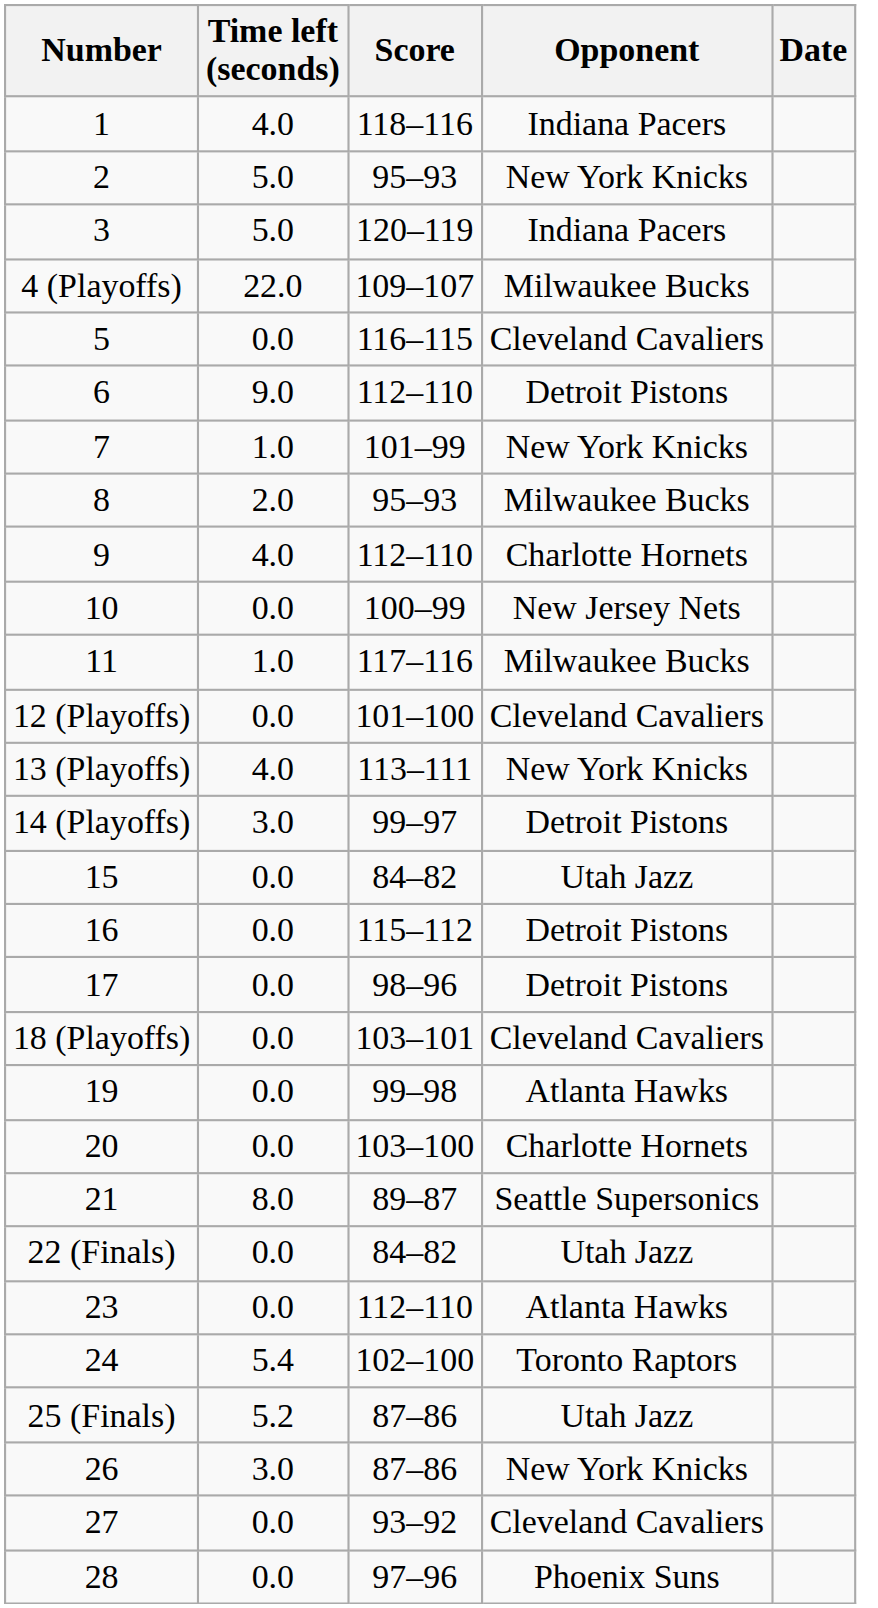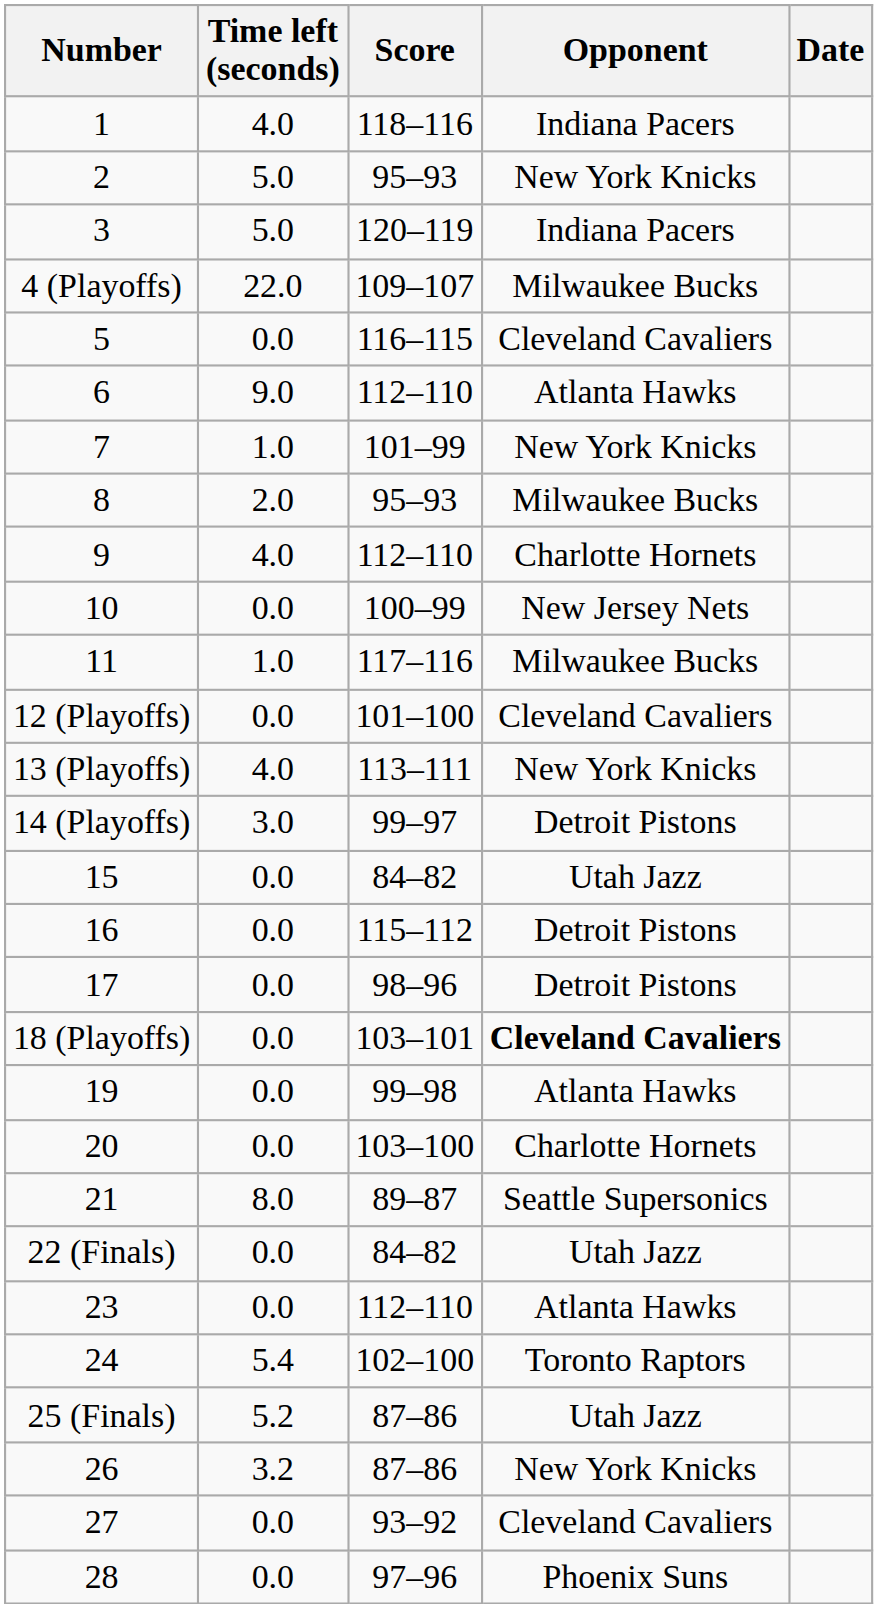 <table class="wikitable sortable" style="text-align:center">
 <tr>
 <th>Number</th>
 <th>Time left <br> (seconds)</th>
 <th>Score</th>
 <th>Opponent</th>
 <th>Date</th>
 </tr>
 <tr>
 <td>1</td>
 <td>4.0</td>
 <td>118–116</td>
 <td>Indiana Pacers</td>
 <td></td>
 </tr>
 <tr>
 <td>2</td>
 <td>5.0</td>
 <td>95–93</td>
 <td>New York Knicks</td>
 <td></td>
 </tr>
 <tr>
 <td>3</td>
 <td>5.0</td>
 <td>120–119</td>
 <td>Indiana Pacers</td>
 <td></td>
 </tr>
 <tr>
 <td>4 (Playoffs)</td>
 <td>22.0</td>
 <td>109–107</td>
 <td>Milwaukee Bucks</td>
 <td></td>
 </tr>
 <tr>
 <td>5</td>
 <td>0.0</td>
 <td>116–115</td>
 <td>Cleveland Cavaliers</td>
 <td></td>
 </tr>
 <tr>
 <td>6</td>
 <td>9.0</td>
 <td>112–110</td>
-<td>Detroit Pistons</td>
+<td>Atlanta Hawks</td>
 <td></td>
 </tr>
 <tr>
 <td>7</td>
 <td>1.0</td>
 <td>101–99</td>
 <td>New York Knicks</td>
 <td></td>
 </tr>
 <tr>
 <td>8</td>
 <td>2.0</td>
 <td>95–93</td>
 <td>Milwaukee Bucks</td>
 <td></td>
 </tr>
 <tr>
 <td>9</td>
 <td>4.0</td>
 <td>112–110</td>
 <td>Charlotte Hornets</td>
 <td></td>
 </tr>
 <tr>
 <td>10</td>
 <td>0.0</td>
 <td>100–99</td>
 <td>New Jersey Nets</td>
 <td></td>
 </tr>
 <tr>
 <td>11</td>
 <td>1.0</td>
 <td>117–116</td>
 <td>Milwaukee Bucks</td>
 <td></td>
 </tr>
 <tr>
 <td>12 (Playoffs)</td>
 <td>0.0</td>
 <td>101–100</td>
 <td>Cleveland Cavaliers</td>
 <td></td>
 </tr>
 <tr>
 <td>13 (Playoffs)</td>
 <td>4.0</td>
 <td>113–111</td>
 <td>New York Knicks</td>
 <td></td>
 </tr>
 <tr>
 <td>14 (Playoffs)</td>
 <td>3.0</td>
 <td>99–97</td>
 <td>Detroit Pistons</td>
 <td></td>
 </tr>
 <tr>
 <td>15</td>
 <td>0.0</td>
 <td>84–82</td>
 <td>Utah Jazz</td>
 <td></td>
 </tr>
 <tr>
 <td>16</td>
 <td>0.0</td>
 <td>115–112</td>
 <td>Detroit Pistons</td>
 <td></td>
 </tr>
 <tr>
 <td>17</td>
 <td>0.0</td>
 <td>98–96</td>
 <td>Detroit Pistons</td>
 <td></td>
 </tr>
 <tr>
 <td>18 (Playoffs)</td>
 <td>0.0</td>
 <td>103–101</td>
-<td>Cleveland Cavaliers</td>
+<td><strong>Cleveland Cavaliers</strong></td>
 <td></td>
 </tr>
 <tr>
 <td>19</td>
 <td>0.0</td>
 <td>99–98</td>
 <td>Atlanta Hawks</td>
 <td></td>
 </tr>
 <tr>
 <td>20</td>
 <td>0.0</td>
 <td>103–100</td>
 <td>Charlotte Hornets</td>
 <td></td>
 </tr>
 <tr>
 <td>21</td>
 <td>8.0</td>
 <td>89–87</td>
 <td>Seattle Supersonics</td>
 <td></td>
 </tr>
 <tr>
 <td>22 (Finals)</td>
 <td>0.0</td>
 <td>84–82</td>
 <td>Utah Jazz</td>
 <td></td>
 </tr>
 <tr>
 <td>23</td>
 <td>0.0</td>
 <td>112–110</td>
 <td>Atlanta Hawks</td>
 <td></td>
 </tr>
 <tr>
 <td>24</td>
 <td>5.4</td>
 <td>102–100</td>
 <td>Toronto Raptors</td>
 <td></td>
 </tr>
 <tr>
 <td>25 (Finals)</td>
 <td>5.2</td>
 <td>87–86</td>
 <td>Utah Jazz</td>
 <td></td>
 </tr>
 <tr>
 <td>26</td>
-<td>3.0</td>
+<td>3.2</td>
 <td>87–86</td>
 <td>New York Knicks</td>
 <td></td>
 </tr>
 <tr>
 <td>27</td>
 <td>0.0</td>
 <td>93–92</td>
 <td>Cleveland Cavaliers</td>
 <td></td>
 </tr>
 <tr>
 <td>28</td>
 <td>0.0</td>
 <td>97–96</td>
 <td>Phoenix Suns</td>
 <td></td>
 </tr>
 </table>
